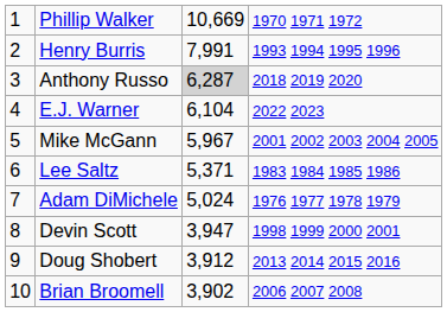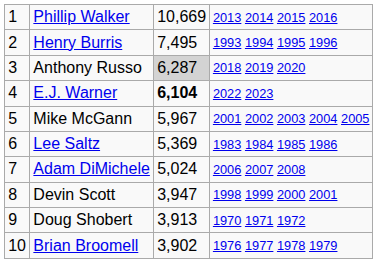 <table class="wikitable">
 <tr>
 </tr>
 <tr>
 <td>1</td>
 <td><a href='#'>Phillip Walker</a></td>
 <td>10,669</td>
-<td style="font-size:80%;"><a href='#'>1970</a> <a href='#'>1971</a> <a href='#'>1972</a></td>
+<td style="font-size:80%;"><a href='#'>2013</a> <a href='#'>2014</a> <a href='#'>2015</a> <a href='#'>2016</a></td>
 </tr>
 <tr>
 <td>2</td>
 <td><a href='#'>Henry Burris</a></td>
-<td>7,991</td>
+<td>7,495</td>
 <td style="font-size:80%;"><a href='#'>1993</a> <a href='#'>1994</a> <a href='#'>1995</a> <a href='#'>1996</a></td>
 </tr>
 <tr>
 <td>3</td>
 <td>Anthony Russo</td>
 <td style="background: lightgrey;">6,287</td>
 <td style="font-size:80%;"><a href='#'>2018</a> <a href='#'>2019</a> <a href='#'>2020</a></td>
 </tr>
 <tr>
 <td>4</td>
 <td><a href='#'>E.J. Warner</a></td>
-<td>6,104</td>
+<td><strong>6,104</strong></td>
 <td style="font-size:80%;"><a href='#'>2022</a> <a href='#'>2023</a></td>
 </tr>
 <tr>
 <td>5</td>
 <td>Mike McGann</td>
 <td>5,967</td>
 <td style="font-size:80%;"><a href='#'>2001</a> <a href='#'>2002</a> <a href='#'>2003</a> <a href='#'>2004</a> <a href='#'>2005</a></td>
 </tr>
 <tr>
 <td>6</td>
 <td><a href='#'>Lee Saltz</a></td>
-<td>5,371</td>
+<td>5,369</td>
 <td style="font-size:80%;"><a href='#'>1983</a> <a href='#'>1984</a> <a href='#'>1985</a> <a href='#'>1986</a></td>
 </tr>
 <tr>
 <td>7</td>
 <td><a href='#'>Adam DiMichele</a></td>
 <td>5,024</td>
-<td style="font-size:80%;"><a href='#'>1976</a> <a href='#'>1977</a> <a href='#'>1978</a> <a href='#'>1979</a></td>
+<td style="font-size:80%;"><a href='#'>2006</a> <a href='#'>2007</a> <a href='#'>2008</a></td>
 </tr>
 <tr>
 <td>8</td>
 <td>Devin Scott</td>
 <td>3,947</td>
 <td style="font-size:80%;"><a href='#'>1998</a> <a href='#'>1999</a> <a href='#'>2000</a> <a href='#'>2001</a></td>
 </tr>
 <tr>
 <td>9</td>
 <td>Doug Shobert</td>
-<td>3,912</td>
-<td style="font-size:80%;"><a href='#'>2013</a> <a href='#'>2014</a> <a href='#'>2015</a> <a href='#'>2016</a></td>
+<td>3,913</td>
+<td style="font-size:80%;"><a href='#'>1970</a> <a href='#'>1971</a> <a href='#'>1972</a></td>
 </tr>
 <tr>
 <td>10</td>
 <td><a href='#'>Brian Broomell</a></td>
 <td>3,902</td>
-<td style="font-size:80%;"><a href='#'>2006</a> <a href='#'>2007</a> <a href='#'>2008</a></td>
+<td style="font-size:80%;"><a href='#'>1976</a> <a href='#'>1977</a> <a href='#'>1978</a> <a href='#'>1979</a></td>
 </tr>
 </table>
